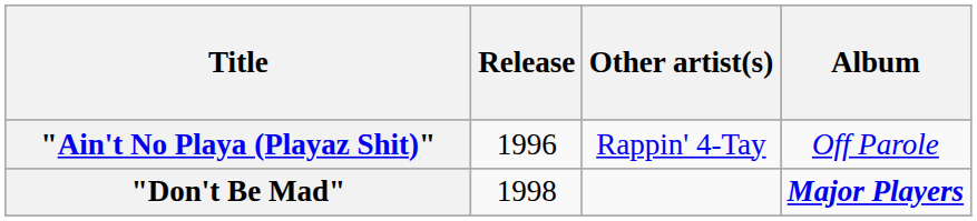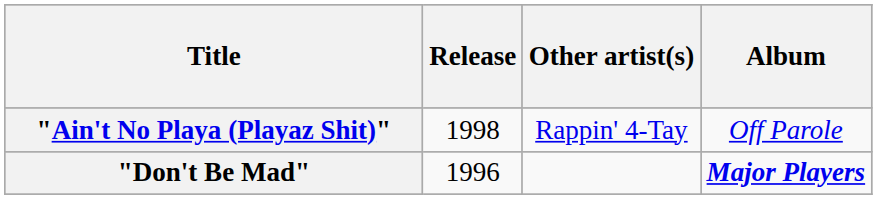 <table class="wikitable plainrowheaders" style="text-align:center;">
 <tr>
 <th scope="col" style="width:15em;"><br>Title<br><br></th>
 <th scope="col">Release</th>
 <th scope="col">Other artist(s)</th>
 <th scope="col">Album</th>
 </tr>
 <tr>
 <th scope="row">"<a href='#'>Ain't No Playa (Playaz Shit)</a>"</th>
-<td>1996</td>
+<td>1998</td>
 <td><a href='#'>Rappin' 4-Tay</a></td>
 <td><em><a href='#'>Off Parole</a></em></td>
 </tr>
 <tr>
 <th scope="row">"Don't Be Mad"</th>
-<td>1998</td>
+<td>1996</td>
 <td></td>
 <td><strong><em><a href='#'>Major Players</a></em></strong></td>
 </tr>
 </table>
